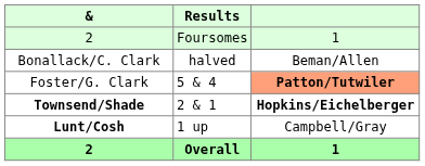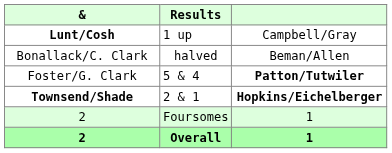 <table border="1" cellpadding="3" style="border-collapse:collapse; text-align:center;">
 <tr style="background:#ddffdd;">
 <th width=160> & </th>
 <th>Results</th>
 <th width=160></th>
 </tr>
-<tr style="background:#ddffdd;">
-<td>2</td>
-<td>Foursomes</td>
-<td>1</td>
+<tr>
+<td><strong>Lunt/Cosh</strong></td>
+<td align=left> 1 up</td>
+<td>Campbell/Gray</td>
 </tr>
 <tr>
 <td>Bonallack/C. Clark</td>
 <td>halved</td>
 <td>Beman/Allen</td>
 </tr>
 <tr>
 <td>Foster/G. Clark</td>
 <td align=left> 5 & 4</td>
-<td style="background: lightsalmon;"><strong>Patton/Tutwiler</strong></td>
+<td><strong>Patton/Tutwiler</strong></td>
 </tr>
 <tr>
 <td><strong>Townsend/Shade</strong></td>
 <td align=left> 2 & 1</td>
 <td><strong>Hopkins/Eichelberger</strong></td>
 </tr>
-<tr>
-<td><strong>Lunt/Cosh</strong></td>
-<td align=left> 1 up</td>
-<td>Campbell/Gray</td>
+<tr style="background:#ddffdd;">
+<td>2</td>
+<td>Foursomes</td>
+<td>1</td>
 </tr>
 <tr style="background:#aaffaa;">
 <th>2</th>
 <th>Overall</th>
 <th>1</th>
 </tr>
 </table>
